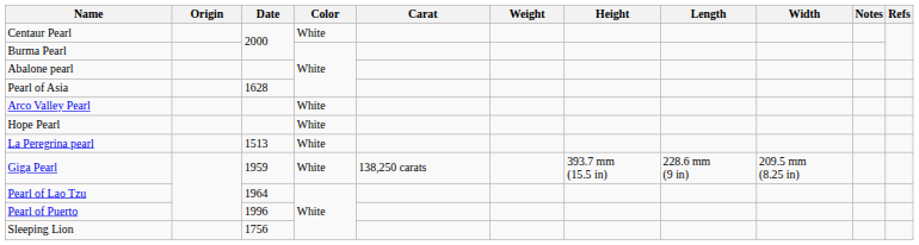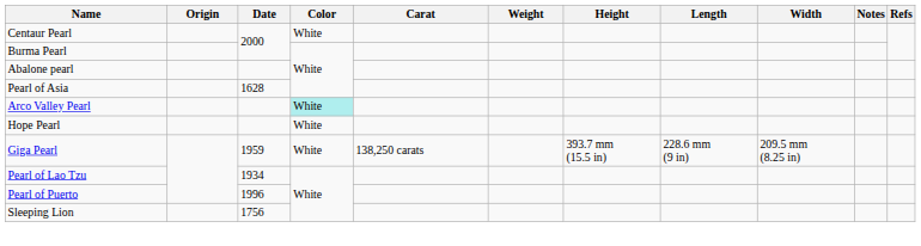 <table class="wikitable sortable">
 <tr>
 <th>Name</th>
 <th>Origin</th>
 <th>Date</th>
 <th>Color</th>
 <th data-sort-type="number">Carat</th>
 <th data-sort-type="number">Weight</th>
 <th data-sort-type="number">Height</th>
 <th data-sort-type="number">Length</th>
 <th data-sort-type="number">Width</th>
 <th style="width:3%;" class="unsortable">Notes</th>
 <th style="width:3%;" class="unsortable">Refs</th>
 </tr>
 <tr>
 <td>Centaur Pearl</td>
 <td></td>
 <td rowspan="2">2000</td>
 <td>White </td>
 <td></td>
 <td></td>
 <td></td>
 <td></td>
 <td> </td>
 <td></td>
 <td rowspan="2"></td>
 </tr>
 <tr>
 <td>Burma Pearl</td>
 <td></td>
 <td rowspan="3">White</td>
 <td></td>
 <td></td>
 <td></td>
 <td></td>
 <td></td>
 <td></td>
 </tr>
 <tr>
 <td>Abalone pearl</td>
 <td></td>
 <td></td>
 <td></td>
 <td></td>
 <td></td>
 <td></td>
 <td></td>
 <td></td>
 <td></td>
 </tr>
 <tr>
 <td>Pearl of Asia</td>
 <td></td>
 <td>1628</td>
 <td></td>
 <td></td>
 <td></td>
 <td></td>
 <td></td>
 <td></td>
 <td></td>
 </tr>
 <tr>
 <td><a href='#'>Arco Valley Pearl</a></td>
 <td></td>
 <td></td>
-<td>White </td>
+<td style="background: paleturquoise;">White </td>
 <td></td>
 <td></td>
 <td></td>
 <td></td>
 <td></td>
 <td></td>
 <td></td>
 </tr>
 <tr>
 <td>Hope Pearl</td>
 <td></td>
 <td></td>
 <td>White </td>
 <td> </td>
 <td></td>
 <td></td>
 <td></td>
 <td> </td>
 <td></td>
 <td></td>
 </tr>
 <tr>
-<td><a href='#'>La Peregrina pearl</a></td>
-<td></td>
-<td>1513 </td>
-<td>White</td>
-<td>  </td>
-<td></td>
-<td></td>
-<td></td>
-<td></td>
-<td></td>
-<td> </td>
-</tr>
-<tr>
 <td><a href='#'>Giga Pearl</a></td>
 <td rowspan="3"></td>
 <td>1959</td>
 <td>White </td>
 <td>138,250 carats</td>
 <td></td>
 <td>393.7 mm<br>(15.5 in)</td>
 <td>228.6 mm<br>(9 in)</td>
 <td>209.5 mm<br>(8.25 in)</td>
 <td></td>
 <td></td>
 </tr>
 <tr>
 <td><a href='#'>Pearl of Lao Tzu</a></td>
-<td>1964</td>
+<td>1934</td>
 <td rowspan="3">White</td>
 <td></td>
 <td></td>
 <td></td>
 <td></td>
 <td></td>
 <td></td>
 <td></td>
 </tr>
 <tr>
 <td><a href='#'>Pearl of Puerto</a></td>
 <td>1996</td>
 <td></td>
 <td></td>
 <td></td>
 <td></td>
 <td></td>
 <td></td>
 <td></td>
 </tr>
 <tr>
 <td>Sleeping Lion</td>
 <td></td>
 <td>1756</td>
 <td></td>
 <td></td>
 <td></td>
 <td></td>
 <td></td>
 <td></td>
 <td></td>
 </tr>
 </table>
